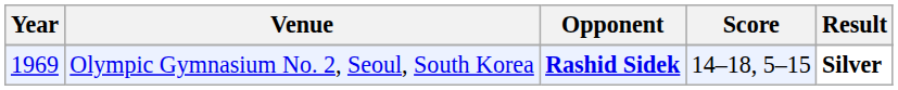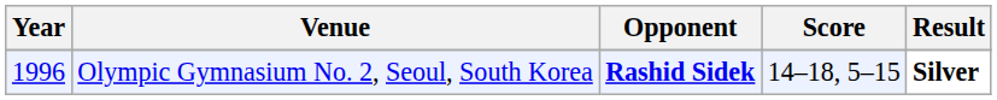 <table class="sortable wikitable" style="font-size: 90%;">
 <tr>
 <th>Year</th>
 <th>Venue</th>
 <th>Opponent</th>
 <th>Score</th>
 <th>Result</th>
 </tr>
 <tr>
 </tr>
 <tr style="background:#ECF2FF">
-<td align="center"><a href='#'>1969</a></td>
+<td align="center"><a href='#'>1996</a></td>
 <td align="left"><a href='#'>Olympic Gymnasium No. 2</a>, <a href='#'>Seoul</a>, <a href='#'>South Korea</a></td>
 <td align="left"><strong> <a href='#'>Rashid Sidek</a></strong></td>
 <td align="left">14–18, 5–15</td>
 <td style="text-align:left; background:white"> <strong>Silver</strong></td>
 </tr>
 </table>
